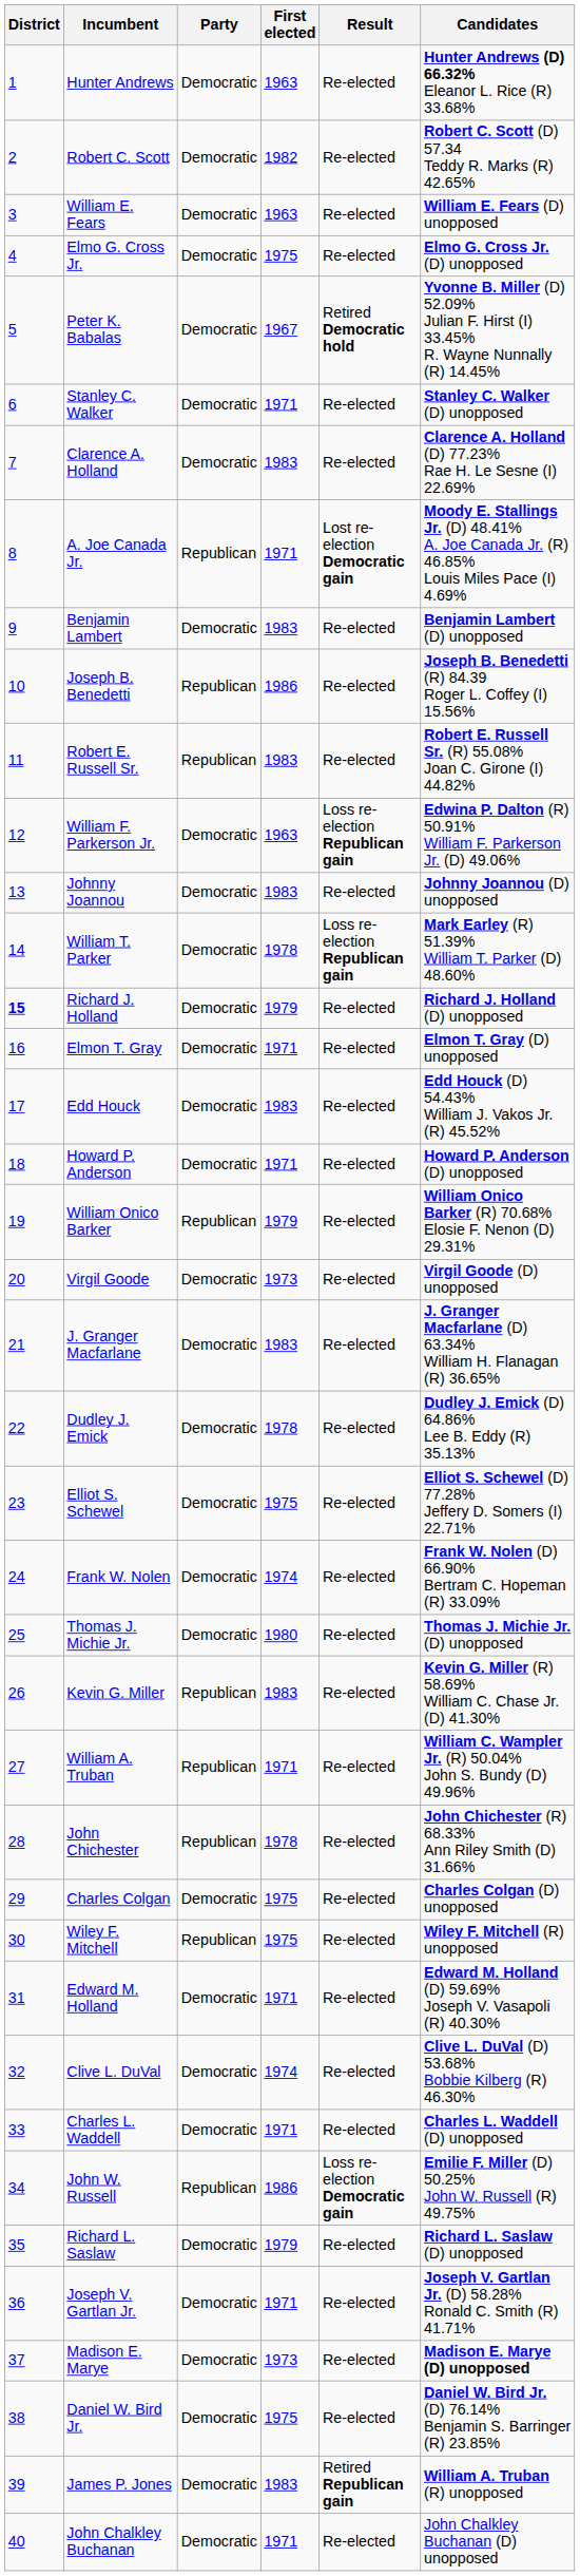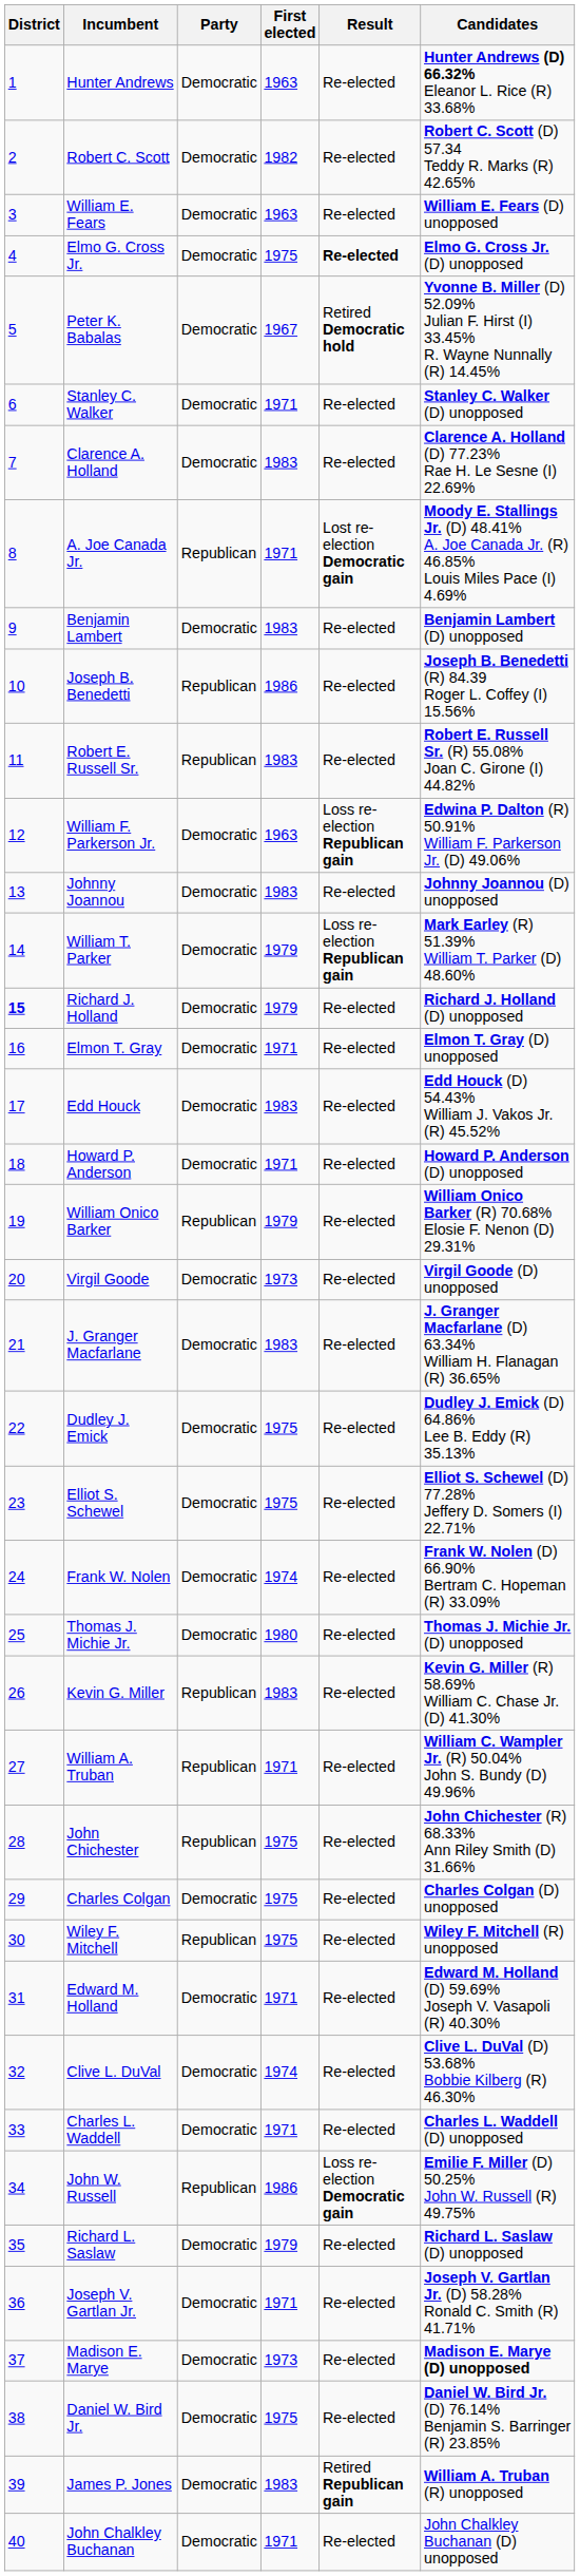 <table class=wikitable>
 <tr>
 <th>District</th>
 <th>Incumbent</th>
 <th>Party</th>
 <th>First<br>elected</th>
 <th>Result</th>
 <th>Candidates</th>
 </tr>
 <tr>
 <td><a href='#'>1</a></td>
 <td><a href='#'>Hunter Andrews</a></td>
 <td>Democratic</td>
 <td><a href='#'>1963</a></td>
 <td>Re-elected</td>
 <td><strong><a href='#'>Hunter Andrews</a> (D) 66.32%</strong><br>Eleanor L. Rice (R) 33.68%</td>
 </tr>
 <tr>
 <td><a href='#'>2</a></td>
 <td><a href='#'>Robert C. Scott</a></td>
 <td>Democratic</td>
 <td><a href='#'>1982</a></td>
 <td>Re-elected</td>
 <td><strong><a href='#'>Robert C. Scott</a></strong> (D) 57.34<br>Teddy R. Marks (R) 42.65%</td>
 </tr>
 <tr>
 <td><a href='#'>3</a></td>
 <td><a href='#'>William E. Fears</a></td>
 <td>Democratic</td>
 <td><a href='#'>1963</a></td>
 <td>Re-elected</td>
 <td><strong><a href='#'>William E. Fears</a></strong> (D) unopposed</td>
 </tr>
 <tr>
 <td><a href='#'>4</a></td>
 <td><a href='#'>Elmo G. Cross Jr.</a></td>
 <td>Democratic</td>
 <td><a href='#'>1975</a></td>
-<td>Re-elected</td>
+<td><strong>Re-elected</strong></td>
 <td><strong><a href='#'>Elmo G. Cross Jr.</a></strong> (D) unopposed</td>
 </tr>
 <tr>
 <td><a href='#'>5</a></td>
 <td><a href='#'>Peter K. Babalas</a></td>
 <td>Democratic</td>
 <td><a href='#'>1967</a></td>
 <td>Retired<br><strong>Democratic hold</strong></td>
 <td><strong><a href='#'>Yvonne B. Miller</a></strong> (D) 52.09%<br>Julian F. Hirst (I) 33.45%<br>R. Wayne Nunnally (R) 14.45%</td>
 </tr>
 <tr>
 <td><a href='#'>6</a></td>
 <td><a href='#'>Stanley C. Walker</a></td>
 <td>Democratic</td>
 <td><a href='#'>1971</a></td>
 <td>Re-elected</td>
 <td><strong><a href='#'>Stanley C. Walker</a></strong> (D) unopposed</td>
 </tr>
 <tr>
 <td><a href='#'>7</a></td>
 <td><a href='#'>Clarence A. Holland</a></td>
 <td>Democratic</td>
 <td><a href='#'>1983</a></td>
 <td>Re-elected</td>
 <td><strong><a href='#'>Clarence A. Holland</a></strong> (D) 77.23%<br>Rae H. Le Sesne (I) 22.69%</td>
 </tr>
 <tr>
 <td><a href='#'>8</a></td>
 <td><a href='#'>A. Joe Canada Jr.</a></td>
 <td>Republican</td>
 <td><a href='#'>1971</a></td>
 <td>Lost re-election<br><strong>Democratic gain</strong></td>
 <td><strong><a href='#'>Moody E. Stallings Jr.</a></strong> (D) 48.41%<br><a href='#'>A. Joe Canada Jr.</a> (R) 46.85%<br>Louis Miles Pace (I) 4.69%</td>
 </tr>
 <tr>
 <td><a href='#'>9</a></td>
 <td><a href='#'>Benjamin Lambert</a></td>
 <td>Democratic</td>
 <td><a href='#'>1983</a></td>
 <td>Re-elected</td>
 <td><strong><a href='#'>Benjamin Lambert</a></strong> (D) unopposed</td>
 </tr>
 <tr>
 <td><a href='#'>10</a></td>
 <td><a href='#'>Joseph B. Benedetti</a></td>
 <td>Republican</td>
 <td><a href='#'>1986</a></td>
 <td>Re-elected</td>
 <td><strong><a href='#'>Joseph B. Benedetti</a></strong> (R) 84.39<br>Roger L. Coffey (I) 15.56%</td>
 </tr>
 <tr>
 <td><a href='#'>11</a></td>
 <td><a href='#'>Robert E. Russell Sr.</a></td>
 <td>Republican</td>
 <td><a href='#'>1983</a></td>
 <td>Re-elected</td>
 <td><strong><a href='#'>Robert E. Russell Sr.</a></strong> (R) 55.08%<br>Joan C. Girone (I) 44.82%</td>
 </tr>
 <tr>
 <td><a href='#'>12</a></td>
 <td><a href='#'>William F. Parkerson Jr.</a></td>
 <td>Democratic</td>
 <td><a href='#'>1963</a></td>
 <td>Loss re-election<br><strong>Republican gain</strong></td>
 <td><strong><a href='#'>Edwina P. Dalton</a></strong> (R) 50.91%<br><a href='#'>William F. Parkerson Jr.</a> (D) 49.06%</td>
 </tr>
 <tr>
 <td><a href='#'>13</a></td>
 <td><a href='#'>Johnny Joannou</a></td>
 <td>Democratic</td>
 <td><a href='#'>1983</a></td>
 <td>Re-elected</td>
 <td><strong><a href='#'>Johnny Joannou</a></strong> (D) unopposed</td>
 </tr>
 <tr>
 <td><a href='#'>14</a></td>
 <td><a href='#'>William T. Parker</a></td>
 <td>Democratic</td>
-<td><a href='#'>1978</a></td>
+<td><a href='#'>1979</a></td>
 <td>Loss re-election<br><strong>Republican gain</strong></td>
 <td><strong><a href='#'>Mark Earley</a></strong> (R) 51.39%<br><a href='#'>William T. Parker</a> (D) 48.60%</td>
 </tr>
 <tr>
 <td><strong><a href='#'>15</a></strong></td>
 <td><a href='#'>Richard J. Holland</a></td>
 <td>Democratic</td>
 <td><a href='#'>1979</a></td>
 <td>Re-elected</td>
 <td><strong><a href='#'>Richard J. Holland</a></strong> (D) unopposed</td>
 </tr>
 <tr>
 <td><a href='#'>16</a></td>
 <td><a href='#'>Elmon T. Gray</a></td>
 <td>Democratic</td>
 <td><a href='#'>1971</a></td>
 <td>Re-elected</td>
 <td><strong><a href='#'>Elmon T. Gray</a></strong> (D) unopposed</td>
 </tr>
 <tr>
 <td><a href='#'>17</a></td>
 <td><a href='#'>Edd Houck</a></td>
 <td>Democratic</td>
 <td><a href='#'>1983</a></td>
 <td>Re-elected</td>
 <td><strong><a href='#'>Edd Houck</a></strong> (D) 54.43%<br>William J. Vakos Jr. (R) 45.52%</td>
 </tr>
 <tr>
 <td><a href='#'>18</a></td>
 <td><a href='#'>Howard P. Anderson</a></td>
 <td>Democratic</td>
 <td><a href='#'>1971</a></td>
 <td>Re-elected</td>
 <td><strong><a href='#'>Howard P. Anderson</a></strong> (D) unopposed</td>
 </tr>
 <tr>
 <td><a href='#'>19</a></td>
 <td><a href='#'>William Onico Barker</a></td>
 <td>Republican</td>
 <td><a href='#'>1979</a></td>
 <td>Re-elected</td>
 <td><strong><a href='#'>William Onico Barker</a></strong> (R) 70.68%<br>Elosie F. Nenon (D) 29.31%</td>
 </tr>
 <tr>
 <td><a href='#'>20</a></td>
 <td><a href='#'>Virgil Goode</a></td>
 <td>Democratic</td>
 <td><a href='#'>1973</a></td>
 <td>Re-elected</td>
 <td><strong><a href='#'>Virgil Goode</a></strong> (D) unopposed</td>
 </tr>
 <tr>
 <td><a href='#'>21</a></td>
 <td><a href='#'>J. Granger Macfarlane</a></td>
 <td>Democratic</td>
 <td><a href='#'>1983</a></td>
 <td>Re-elected</td>
 <td><strong><a href='#'>J. Granger Macfarlane</a></strong> (D) 63.34%<br>William H. Flanagan (R) 36.65%</td>
 </tr>
 <tr>
 <td><a href='#'>22</a></td>
 <td><a href='#'>Dudley J. Emick</a></td>
 <td>Democratic</td>
-<td><a href='#'>1978</a></td>
+<td><a href='#'>1975</a></td>
 <td>Re-elected</td>
 <td><strong><a href='#'>Dudley J. Emick</a></strong> (D) 64.86%<br>Lee B. Eddy (R) 35.13%</td>
 </tr>
 <tr>
 <td><a href='#'>23</a></td>
 <td><a href='#'>Elliot S. Schewel</a></td>
 <td>Democratic</td>
 <td><a href='#'>1975</a></td>
 <td>Re-elected</td>
 <td><strong><a href='#'>Elliot S. Schewel</a></strong> (D) 77.28%<br>Jeffery D. Somers (I) 22.71%</td>
 </tr>
 <tr>
 <td><a href='#'>24</a></td>
 <td><a href='#'>Frank W. Nolen</a></td>
 <td>Democratic</td>
 <td><a href='#'>1974</a></td>
 <td>Re-elected</td>
 <td><strong><a href='#'>Frank W. Nolen</a></strong> (D) 66.90%<br>Bertram C. Hopeman (R) 33.09%</td>
 </tr>
 <tr>
 <td><a href='#'>25</a></td>
 <td><a href='#'>Thomas J. Michie Jr.</a></td>
 <td>Democratic</td>
 <td><a href='#'>1980</a></td>
 <td>Re-elected</td>
 <td><strong><a href='#'>Thomas J. Michie Jr.</a></strong> (D) unopposed</td>
 </tr>
 <tr>
 <td><a href='#'>26</a></td>
 <td><a href='#'>Kevin G. Miller</a></td>
 <td>Republican</td>
 <td><a href='#'>1983</a></td>
 <td>Re-elected</td>
 <td><strong><a href='#'>Kevin G. Miller</a></strong> (R) 58.69%<br>William C. Chase Jr. (D) 41.30%</td>
 </tr>
 <tr>
 <td><a href='#'>27</a></td>
 <td><a href='#'>William A. Truban</a></td>
 <td>Republican</td>
 <td><a href='#'>1971</a></td>
 <td>Re-elected</td>
 <td><strong><a href='#'>William C. Wampler Jr.</a></strong> (R) 50.04%<br> John S. Bundy (D) 49.96%</td>
 </tr>
 <tr>
 <td><a href='#'>28</a></td>
 <td><a href='#'>John Chichester</a></td>
 <td>Republican</td>
-<td><a href='#'>1978</a></td>
+<td><a href='#'>1975</a></td>
 <td>Re-elected</td>
 <td><strong><a href='#'>John Chichester</a></strong> (R) 68.33%<br>Ann Riley Smith (D) 31.66%</td>
 </tr>
 <tr>
 <td><a href='#'>29</a></td>
 <td><a href='#'>Charles Colgan</a></td>
 <td>Democratic</td>
 <td><a href='#'>1975</a></td>
 <td>Re-elected</td>
 <td><strong><a href='#'>Charles Colgan</a></strong> (D) unopposed</td>
 </tr>
 <tr>
 <td><a href='#'>30</a></td>
 <td><a href='#'>Wiley F. Mitchell</a></td>
 <td>Republican</td>
 <td><a href='#'>1975</a></td>
 <td>Re-elected</td>
 <td><strong><a href='#'>Wiley F. Mitchell</a></strong> (R) unopposed</td>
 </tr>
 <tr>
 <td><a href='#'>31</a></td>
 <td><a href='#'>Edward M. Holland</a></td>
 <td>Democratic</td>
 <td><a href='#'>1971</a></td>
 <td>Re-elected</td>
 <td><strong><a href='#'>Edward M. Holland</a></strong> (D) 59.69%<br>Joseph V. Vasapoli (R) 40.30%</td>
 </tr>
 <tr>
 <td><a href='#'>32</a></td>
 <td><a href='#'>Clive L. DuVal</a></td>
 <td>Democratic</td>
 <td><a href='#'>1974</a></td>
 <td>Re-elected</td>
 <td><strong><a href='#'>Clive L. DuVal</a></strong> (D) 53.68%<br><a href='#'>Bobbie Kilberg</a> (R) 46.30%</td>
 </tr>
 <tr>
 <td><a href='#'>33</a></td>
 <td><a href='#'>Charles L. Waddell</a></td>
 <td>Democratic</td>
 <td><a href='#'>1971</a></td>
 <td>Re-elected</td>
 <td><strong><a href='#'>Charles L. Waddell</a></strong> (D) unopposed</td>
 </tr>
 <tr>
 <td><a href='#'>34</a></td>
 <td><a href='#'>John W. Russell</a></td>
 <td>Republican</td>
 <td><a href='#'>1986</a></td>
 <td>Loss re-election<br><strong>Democratic gain</strong></td>
 <td><strong><a href='#'>Emilie F. Miller</a></strong> (D) 50.25%<br><a href='#'>John W. Russell</a> (R) 49.75%</td>
 </tr>
 <tr>
 <td><a href='#'>35</a></td>
 <td><a href='#'>Richard L. Saslaw</a></td>
 <td>Democratic</td>
 <td><a href='#'>1979</a></td>
 <td>Re-elected</td>
 <td><strong><a href='#'>Richard L. Saslaw</a></strong> (D) unopposed</td>
 </tr>
 <tr>
 <td><a href='#'>36</a></td>
 <td><a href='#'>Joseph V. Gartlan Jr.</a></td>
 <td>Democratic</td>
 <td><a href='#'>1971</a></td>
 <td>Re-elected</td>
 <td><strong><a href='#'>Joseph V. Gartlan Jr.</a></strong> (D) 58.28%<br>Ronald C. Smith (R) 41.71%</td>
 </tr>
 <tr>
 <td><a href='#'>37</a></td>
 <td><a href='#'>Madison E. Marye</a></td>
 <td>Democratic</td>
 <td><a href='#'>1973</a></td>
 <td>Re-elected</td>
 <td><strong><a href='#'>Madison E. Marye</a> (D) unopposed</strong></td>
 </tr>
 <tr>
 <td><a href='#'>38</a></td>
 <td><a href='#'>Daniel W. Bird Jr.</a></td>
 <td>Democratic</td>
 <td><a href='#'>1975</a></td>
 <td>Re-elected</td>
 <td><strong><a href='#'>Daniel W. Bird Jr.</a></strong> (D) 76.14%<br>Benjamin S. Barringer (R) 23.85%</td>
 </tr>
 <tr>
 <td><a href='#'>39</a></td>
 <td><a href='#'>James P. Jones</a></td>
 <td>Democratic</td>
 <td><a href='#'>1983</a></td>
 <td>Retired<br><strong>Republican gain</strong></td>
 <td><strong><a href='#'>William A. Truban</a></strong> (R) unopposed</td>
 </tr>
 <tr>
 <td rowspan=2><a href='#'>40</a></td>
 <td><a href='#'>John Chalkley Buchanan</a></td>
 <td>Democratic</td>
 <td><a href='#'>1971</a></td>
 <td>Re-elected</td>
 <td><a href='#'>John Chalkley Buchanan</a> (D) unopposed</td>
 </tr>
 </table>
